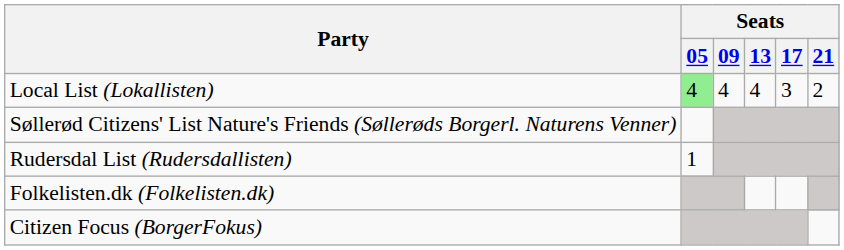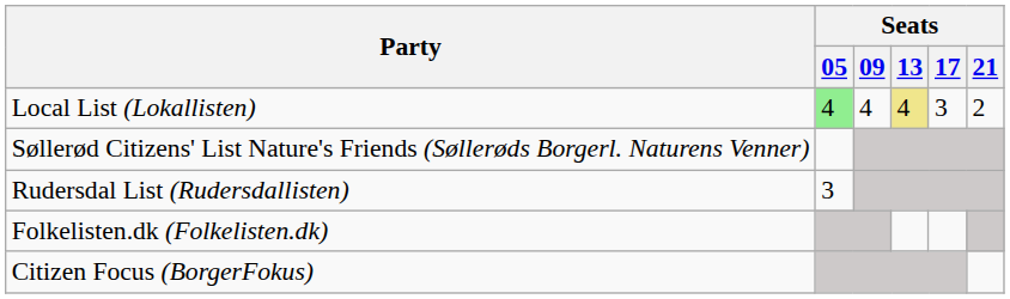 <table class="wikitable">
 <tr>
 <th rowspan=2>Party</th>
 <th colspan=11>Seats</th>
 </tr>
 <tr>
 <th><a href='#'>05</a></th>
 <th><a href='#'>09</a></th>
 <th><a href='#'>13</a></th>
 <th><a href='#'>17</a></th>
 <th><a href='#'>21</a></th>
 </tr>
 <tr>
 <td>Local List <em>(Lokallisten)</em></td>
 <td style="background: lightgreen;">4</td>
 <td>4</td>
-<td>4</td>
+<td style="background: khaki;">4</td>
 <td>3</td>
 <td>2</td>
 </tr>
 <tr>
 <td>Søllerød Citizens' List Nature's Friends <em>(Søllerøds Borgerl. Naturens Venner)</em></td>
 <td></td>
 <td style="background:#CDC9C9;" colspan=4></td>
 </tr>
 <tr>
 <td>Rudersdal List <em>(Rudersdallisten)</em></td>
-<td>1</td>
+<td>3</td>
 <td style="background:#CDC9C9;" colspan=4></td>
 </tr>
 <tr>
 <td>Folkelisten.dk <em>(Folkelisten.dk)</em></td>
 <td style="background:#CDC9C9;" colspan=2></td>
 <td></td>
 <td></td>
 <td style="background:#CDC9C9;"></td>
 </tr>
 <tr>
 <td>Citizen Focus <em>(BorgerFokus)</em></td>
 <td style="background:#CDC9C9;" colspan=4></td>
 <td></td>
 </tr>
 </table>
